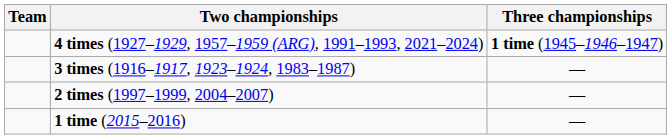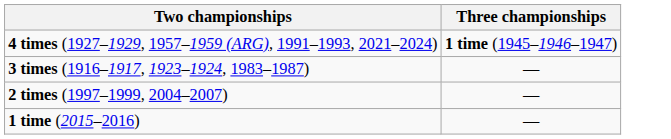 <table class="wikitable">
 <tr>
-<th>Team</th>
 <th>Two championships</th>
 <th>Three championships</th>
 </tr>
 <tr>
-<td></td>
 <td><strong>4 times</strong> (<a href='#'>1927</a>–<em><a href='#'>1929</a></em>, <a href='#'>1957</a>–<em><a href='#'>1959 (ARG)</a></em>, <a href='#'>1991</a>–<a href='#'>1993</a>, <a href='#'>2021</a>–<a href='#'>2024</a>)</td>
 <td><strong>1 time</strong> (<a href='#'>1945</a>–<em><a href='#'>1946</a></em>–<a href='#'>1947</a>)</td>
 </tr>
 <tr>
-<td></td>
 <td><strong>3 times</strong> (<a href='#'>1916</a>–<em><a href='#'>1917</a></em>, <em><a href='#'>1923</a></em>–<em><a href='#'>1924</a></em>, <a href='#'>1983</a>–<a href='#'>1987</a>)</td>
 <td align=center>—</td>
 </tr>
 <tr>
-<td></td>
 <td><strong>2 times</strong> (<a href='#'>1997</a>–<a href='#'>1999</a>, <a href='#'>2004</a>–<a href='#'>2007</a>)</td>
 <td align=center>—</td>
 </tr>
 <tr>
-<td></td>
 <td><strong>1 time</strong> (<em><a href='#'>2015</a></em>–<a href='#'>2016</a>)</td>
 <td align=center>—</td>
 </tr>
 </table>
